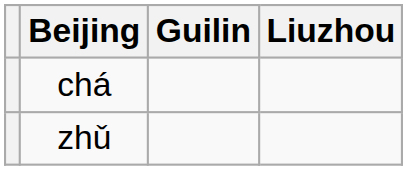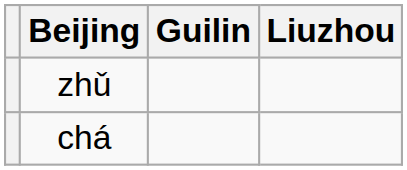 <table class="wikitable" style="text-align: center">
 <tr>
 <th></th>
 <th>Beijing</th>
 <th>Guilin</th>
 <th>Liuzhou</th>
 </tr>
 <tr>
 <th></th>
-<td>chá </td>
+<td>zhǔ </td>
 <td></td>
 <td></td>
 </tr>
 <tr>
 <th></th>
-<td>zhǔ </td>
+<td>chá </td>
 <td></td>
 <td></td>
 </tr>
 </table>
